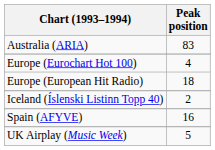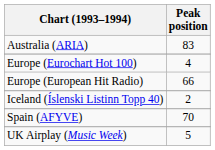 <table class="wikitable sortable">
 <tr>
 <th>Chart (1993–1994)</th>
 <th>Peak<br>position</th>
 </tr>
 <tr>
 <td>Australia (<a href='#'>ARIA</a>)</td>
 <td align="center">83</td>
 </tr>
 <tr>
 </tr>
 <tr>
 </tr>
 <tr>
 <td>Europe (<a href='#'>Eurochart Hot 100</a>)</td>
 <td align="center">4</td>
 </tr>
 <tr>
 <td>Europe (European Hit Radio)</td>
-<td align="center">18</td>
+<td align="center">66</td>
 </tr>
 <tr>
 </tr>
 <tr>
 <td>Iceland (<a href='#'>Íslenski Listinn Topp 40</a>)</td>
 <td align="center">2</td>
 </tr>
 <tr>
 </tr>
 <tr>
 </tr>
 <tr>
 </tr>
 <tr>
 </tr>
 <tr>
 <td>Spain (<a href='#'>AFYVE</a>)</td>
-<td align="center">16</td>
+<td align="center">70</td>
 </tr>
 <tr>
 </tr>
 <tr>
 </tr>
 <tr>
 <td>UK Airplay (<em><a href='#'>Music Week</a></em>)</td>
 <td align="center">5</td>
 </tr>
 </table>
